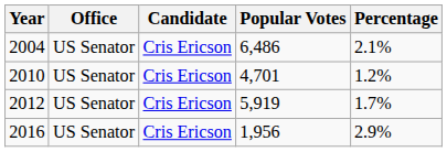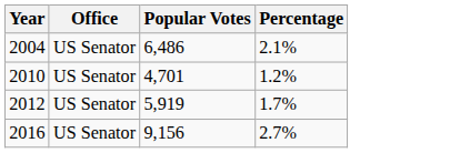 <table class="wikitable">
 <tr>
 <th>Year</th>
 <th>Office</th>
-<th>Candidate</th>
 <th>Popular Votes</th>
 <th>Percentage</th>
 </tr>
 <tr>
 <td>2004</td>
 <td>US Senator</td>
-<td><a href='#'>Cris Ericson</a></td>
 <td>6,486</td>
 <td>2.1%</td>
 </tr>
 <tr>
 <td>2010</td>
 <td>US Senator</td>
-<td><a href='#'>Cris Ericson</a></td>
 <td>4,701</td>
 <td>1.2%</td>
 </tr>
 <tr>
 <td>2012</td>
 <td>US Senator</td>
-<td><a href='#'>Cris Ericson</a></td>
 <td>5,919</td>
 <td>1.7%</td>
 </tr>
 <tr>
 <td>2016</td>
 <td>US Senator</td>
-<td><a href='#'>Cris Ericson</a></td>
-<td>1,956</td>
-<td>2.9%</td>
+<td>9,156</td>
+<td>2.7%</td>
 </tr>
 </table>
